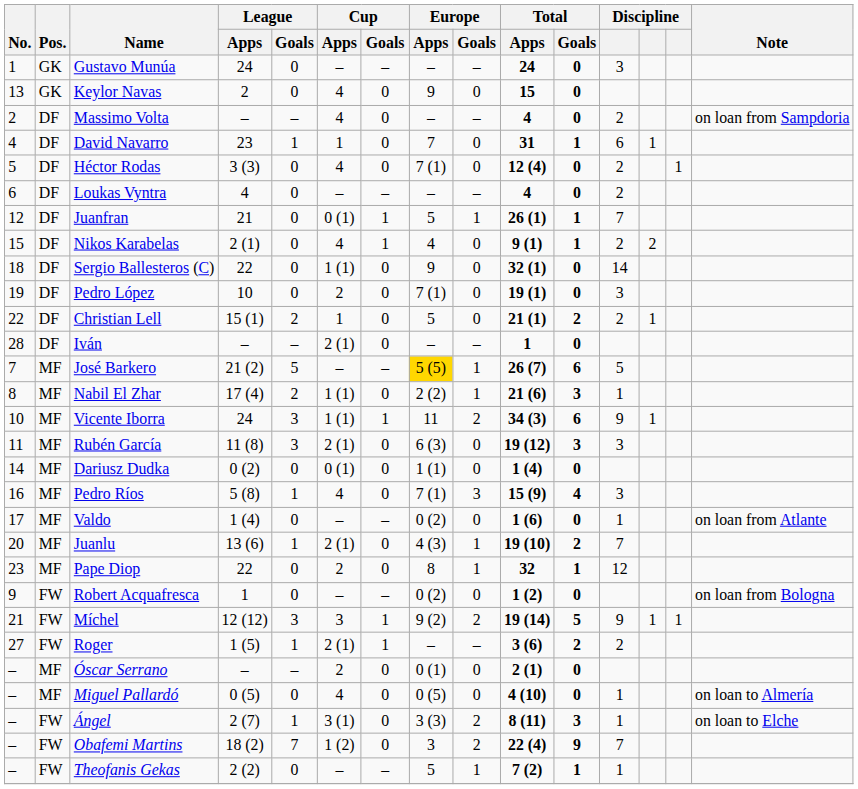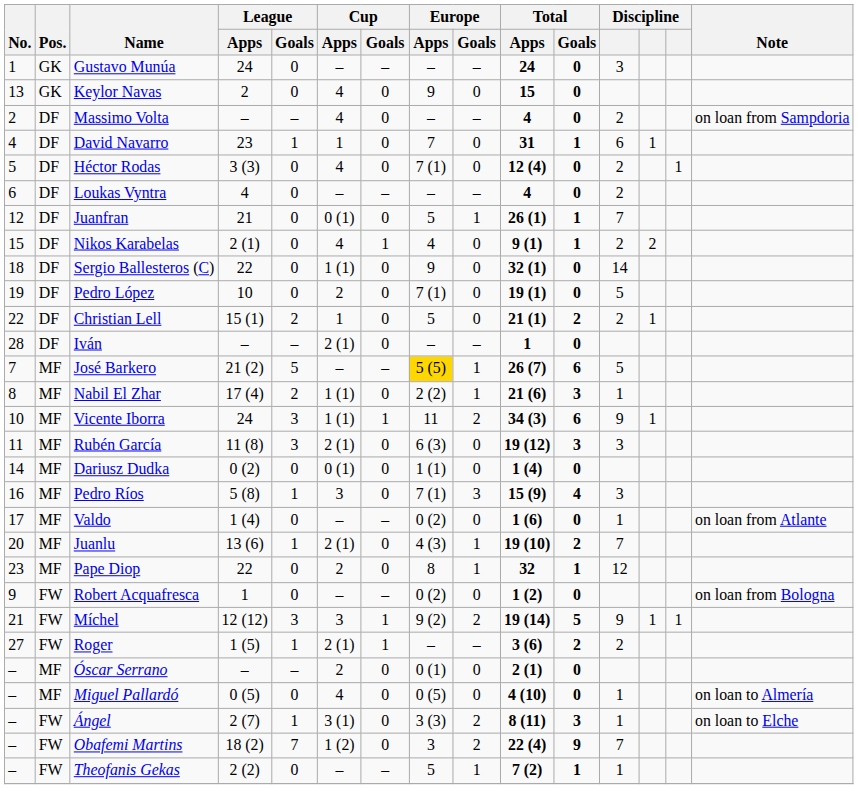 <table class="wikitable" style="text-align:center">
 <tr>
 <th rowspan="2" valign="bottom">No.</th>
 <th rowspan="2" valign="bottom">Pos.</th>
 <th rowspan="2" valign="bottom">Name</th>
 <th colspan="2" width="85">League</th>
 <th colspan="2" width="85">Cup</th>
 <th colspan="2" width="85">Europe</th>
 <th colspan="2" width="85">Total</th>
 <th colspan="3" width="85">Discipline</th>
 <th rowspan="2" valign="bottom">Note</th>
 </tr>
 <tr>
 <th>Apps</th>
 <th>Goals</th>
 <th>Apps</th>
 <th>Goals</th>
 <th>Apps</th>
 <th>Goals</th>
 <th>Apps</th>
 <th>Goals</th>
 <th></th>
 <th></th>
 <th></th>
 </tr>
 <tr>
 <td align="left">1</td>
 <td align="left">GK</td>
 <td align="left"> <a href='#'>Gustavo Munúa</a></td>
 <td>24</td>
 <td>0</td>
 <td>–</td>
 <td>–</td>
 <td>–</td>
 <td>–</td>
 <td><strong>24</strong></td>
 <td><strong>0</strong></td>
 <td>3</td>
 <td></td>
 <td></td>
 <td></td>
 </tr>
 <tr>
 <td align="left">13</td>
 <td align="left">GK</td>
 <td align="left"> <a href='#'>Keylor Navas</a></td>
 <td>2</td>
 <td>0</td>
 <td>4</td>
 <td>0</td>
 <td>9</td>
 <td>0</td>
 <td><strong>15</strong></td>
 <td><strong>0</strong></td>
 <td></td>
 <td></td>
 <td></td>
 <td></td>
 </tr>
 <tr>
 <td align="left">2</td>
 <td align="left">DF</td>
 <td align="left"> <a href='#'>Massimo Volta</a></td>
 <td>–</td>
 <td>–</td>
 <td>4</td>
 <td>0</td>
 <td>–</td>
 <td>–</td>
 <td><strong>4</strong></td>
 <td><strong>0</strong></td>
 <td>2</td>
 <td></td>
 <td></td>
 <td align="left">on loan from  <a href='#'>Sampdoria</a></td>
 </tr>
 <tr>
 <td align="left">4</td>
 <td align="left">DF</td>
 <td align="left"> <a href='#'>David Navarro</a></td>
 <td>23</td>
 <td>1</td>
 <td>1</td>
 <td>0</td>
 <td>7</td>
 <td>0</td>
 <td><strong>31</strong></td>
 <td><strong>1</strong></td>
 <td>6</td>
 <td>1</td>
 <td></td>
 <td></td>
 </tr>
 <tr>
 <td align="left">5</td>
 <td align="left">DF</td>
 <td align="left"> <a href='#'>Héctor Rodas</a></td>
 <td>3 (3)</td>
 <td>0</td>
 <td>4</td>
 <td>0</td>
 <td>7 (1)</td>
 <td>0</td>
 <td><strong>12 (4)</strong></td>
 <td><strong>0</strong></td>
 <td>2</td>
 <td></td>
 <td>1</td>
 <td></td>
 </tr>
 <tr>
 <td align="left">6</td>
 <td align="left">DF</td>
 <td align="left"> <a href='#'>Loukas Vyntra</a></td>
 <td>4</td>
 <td>0</td>
 <td>–</td>
 <td>–</td>
 <td>–</td>
 <td>–</td>
 <td><strong>4</strong></td>
 <td><strong>0</strong></td>
 <td>2</td>
 <td></td>
 <td></td>
 <td></td>
 </tr>
 <tr>
 <td align="left">12</td>
 <td align="left">DF</td>
 <td align="left"> <a href='#'>Juanfran</a></td>
 <td>21</td>
 <td>0</td>
 <td>0 (1)</td>
-<td>1</td>
+<td>0</td>
 <td>5</td>
 <td>1</td>
 <td><strong>26 (1)</strong></td>
 <td><strong>1</strong></td>
 <td>7</td>
 <td></td>
 <td></td>
 <td></td>
 </tr>
 <tr>
 <td align="left">15</td>
 <td align="left">DF</td>
 <td align="left"> <a href='#'>Nikos Karabelas</a></td>
 <td>2 (1)</td>
 <td>0</td>
 <td>4</td>
 <td>1</td>
 <td>4</td>
 <td>0</td>
 <td><strong>9 (1)</strong></td>
 <td><strong>1</strong></td>
 <td>2</td>
 <td>2</td>
 <td></td>
 <td></td>
 </tr>
 <tr>
 <td align="left">18</td>
 <td align="left">DF</td>
 <td align="left"> <a href='#'>Sergio Ballesteros</a> (<a href='#'>C</a>)</td>
 <td>22</td>
 <td>0</td>
 <td>1 (1)</td>
 <td>0</td>
 <td>9</td>
 <td>0</td>
 <td><strong>32 (1)</strong></td>
 <td><strong>0</strong></td>
 <td>14</td>
 <td></td>
 <td></td>
 <td></td>
 </tr>
 <tr>
 <td align="left">19</td>
 <td align="left">DF</td>
 <td align="left"> <a href='#'>Pedro López</a></td>
 <td>10</td>
 <td>0</td>
 <td>2</td>
 <td>0</td>
 <td>7 (1)</td>
 <td>0</td>
 <td><strong>19 (1)</strong></td>
 <td><strong>0</strong></td>
-<td>3</td>
+<td>5</td>
 <td></td>
 <td></td>
 <td></td>
 </tr>
 <tr>
 <td align="left">22</td>
 <td align="left">DF</td>
 <td align="left"> <a href='#'>Christian Lell</a></td>
 <td>15 (1)</td>
 <td>2</td>
 <td>1</td>
 <td>0</td>
 <td>5</td>
 <td>0</td>
 <td><strong>21 (1)</strong></td>
 <td><strong>2</strong></td>
 <td>2</td>
 <td>1</td>
 <td></td>
 <td></td>
 </tr>
 <tr>
 <td align="left">28</td>
 <td align="left">DF</td>
 <td align="left"> <a href='#'>Iván</a></td>
 <td>–</td>
 <td>–</td>
 <td>2 (1)</td>
 <td>0</td>
 <td>–</td>
 <td>–</td>
 <td><strong>1</strong></td>
 <td><strong>0</strong></td>
 <td></td>
 <td></td>
 <td></td>
 <td></td>
 </tr>
 <tr>
 <td align="left">7</td>
 <td align="left">MF</td>
 <td align="left"> <a href='#'>José Barkero</a></td>
 <td>21 (2)</td>
 <td>5</td>
 <td>–</td>
 <td>–</td>
 <td style="background: gold;">5 (5)</td>
 <td>1</td>
 <td><strong>26 (7)</strong></td>
 <td><strong>6</strong></td>
 <td>5</td>
 <td></td>
 <td></td>
 <td></td>
 </tr>
 <tr>
 <td align="left">8</td>
 <td align="left">MF</td>
 <td align="left"> <a href='#'>Nabil El Zhar</a></td>
 <td>17 (4)</td>
 <td>2</td>
 <td>1 (1)</td>
 <td>0</td>
 <td>2 (2)</td>
 <td>1</td>
 <td><strong>21 (6)</strong></td>
 <td><strong>3</strong></td>
 <td>1</td>
 <td></td>
 <td></td>
 <td></td>
 </tr>
 <tr>
 <td align="left">10</td>
 <td align="left">MF</td>
 <td align="left"> <a href='#'>Vicente Iborra</a></td>
 <td>24</td>
 <td>3</td>
 <td>1 (1)</td>
 <td>1</td>
 <td>11</td>
 <td>2</td>
 <td><strong>34 (3)</strong></td>
 <td><strong>6</strong></td>
 <td>9</td>
 <td>1</td>
 <td></td>
 <td></td>
 </tr>
 <tr>
 <td align="left">11</td>
 <td align="left">MF</td>
 <td align="left"> <a href='#'>Rubén García</a></td>
 <td>11 (8)</td>
 <td>3</td>
 <td>2 (1)</td>
 <td>0</td>
 <td>6 (3)</td>
 <td>0</td>
 <td><strong>19 (12)</strong></td>
 <td><strong>3</strong></td>
 <td>3</td>
 <td></td>
 <td></td>
 <td></td>
 </tr>
 <tr>
 <td align="left">14</td>
 <td align="left">MF</td>
 <td align="left"> <a href='#'>Dariusz Dudka</a></td>
 <td>0 (2)</td>
 <td>0</td>
 <td>0 (1)</td>
 <td>0</td>
 <td>1 (1)</td>
 <td>0</td>
 <td><strong>1 (4)</strong></td>
 <td><strong>0</strong></td>
 <td></td>
 <td></td>
 <td></td>
 <td></td>
 </tr>
 <tr>
 <td align="left">16</td>
 <td align="left">MF</td>
 <td align="left"> <a href='#'>Pedro Ríos</a></td>
 <td>5 (8)</td>
 <td>1</td>
-<td>4</td>
+<td>3</td>
 <td>0</td>
 <td>7 (1)</td>
 <td>3</td>
 <td><strong>15 (9)</strong></td>
 <td><strong>4</strong></td>
 <td>3</td>
 <td></td>
 <td></td>
 <td></td>
 </tr>
 <tr>
 <td align="left">17</td>
 <td align="left">MF</td>
 <td align="left"> <a href='#'>Valdo</a></td>
 <td>1 (4)</td>
 <td>0</td>
 <td>–</td>
 <td>–</td>
 <td>0 (2)</td>
 <td>0</td>
 <td><strong>1 (6)</strong></td>
 <td><strong>0</strong></td>
 <td>1</td>
 <td></td>
 <td></td>
 <td align="left">on loan from  <a href='#'>Atlante</a></td>
 </tr>
 <tr>
 <td align="left">20</td>
 <td align="left">MF</td>
 <td align="left"> <a href='#'>Juanlu</a></td>
 <td>13 (6)</td>
 <td>1</td>
 <td>2 (1)</td>
 <td>0</td>
 <td>4 (3)</td>
 <td>1</td>
 <td><strong>19 (10)</strong></td>
 <td><strong>2</strong></td>
 <td>7</td>
 <td></td>
 <td></td>
 <td></td>
 </tr>
 <tr>
 <td align="left">23</td>
 <td align="left">MF</td>
 <td align="left"> <a href='#'>Pape Diop</a></td>
 <td>22</td>
 <td>0</td>
 <td>2</td>
 <td>0</td>
 <td>8</td>
 <td>1</td>
 <td><strong>32</strong></td>
 <td><strong>1</strong></td>
 <td>12</td>
 <td></td>
 <td></td>
 <td></td>
 </tr>
 <tr>
 <td align="left">9</td>
 <td align="left">FW</td>
 <td align="left"> <a href='#'>Robert Acquafresca</a></td>
 <td>1</td>
 <td>0</td>
 <td>–</td>
 <td>–</td>
 <td>0 (2)</td>
 <td>0</td>
 <td><strong>1 (2)</strong></td>
 <td><strong>0</strong></td>
 <td></td>
 <td></td>
 <td></td>
 <td align="left">on loan from  <a href='#'>Bologna</a></td>
 </tr>
 <tr>
 <td align="left">21</td>
 <td align="left">FW</td>
 <td align="left"> <a href='#'>Míchel</a></td>
 <td>12 (12)</td>
 <td>3</td>
 <td>3</td>
 <td>1</td>
 <td>9 (2)</td>
 <td>2</td>
 <td><strong>19 (14)</strong></td>
 <td><strong>5</strong></td>
 <td>9</td>
 <td>1</td>
 <td>1</td>
 <td></td>
 </tr>
 <tr>
 <td align="left">27</td>
 <td align="left">FW</td>
 <td align="left"> <a href='#'>Roger</a></td>
 <td>1 (5)</td>
 <td>1</td>
 <td>2 (1)</td>
 <td>1</td>
 <td>–</td>
 <td>–</td>
 <td><strong>3 (6)</strong></td>
 <td><strong>2</strong></td>
 <td>2</td>
 <td></td>
 <td></td>
 <td></td>
 </tr>
 <tr>
 <td align="left">–</td>
 <td align="left">MF</td>
 <td align="left"> <em><a href='#'>Óscar Serrano</a></em></td>
 <td>–</td>
 <td>–</td>
 <td>2</td>
 <td>0</td>
 <td>0 (1)</td>
 <td>0</td>
 <td><strong>2 (1)</strong></td>
 <td><strong>0</strong></td>
 <td></td>
 <td></td>
 <td></td>
 <td></td>
 </tr>
 <tr>
 <td align="left">–</td>
 <td align="left">MF</td>
 <td align="left"> <em><a href='#'>Miguel Pallardó</a></em></td>
 <td>0 (5)</td>
 <td>0</td>
 <td>4</td>
 <td>0</td>
 <td>0 (5)</td>
 <td>0</td>
 <td><strong>4 (10)</strong></td>
 <td><strong>0</strong></td>
 <td>1</td>
 <td></td>
 <td></td>
 <td align="left">on loan to <a href='#'>Almería</a></td>
 </tr>
 <tr>
 <td align="left">–</td>
 <td align="left">FW</td>
 <td align="left"> <em><a href='#'>Ángel</a></em></td>
 <td>2 (7)</td>
 <td>1</td>
 <td>3 (1)</td>
 <td>0</td>
 <td>3 (3)</td>
 <td>2</td>
 <td><strong>8 (11)</strong></td>
 <td><strong>3</strong></td>
 <td>1</td>
 <td></td>
 <td></td>
 <td align="left">on loan to <a href='#'>Elche</a></td>
 </tr>
 <tr>
 <td align="left">–</td>
 <td align="left">FW</td>
 <td align="left"> <em><a href='#'>Obafemi Martins</a></em></td>
 <td>18 (2)</td>
 <td>7</td>
 <td>1 (2)</td>
 <td>0</td>
 <td>3</td>
 <td>2</td>
 <td><strong>22 (4)</strong></td>
 <td><strong>9</strong></td>
 <td>7</td>
 <td></td>
 <td></td>
 <td></td>
 </tr>
 <tr>
 <td align="left">–</td>
 <td align="left">FW</td>
 <td align="left"> <em><a href='#'>Theofanis Gekas</a></em></td>
 <td>2 (2)</td>
 <td>0</td>
 <td>–</td>
 <td>–</td>
 <td>5</td>
 <td>1</td>
 <td><strong>7 (2)</strong></td>
 <td><strong>1</strong></td>
 <td>1</td>
 <td></td>
 <td></td>
 <td></td>
 </tr>
 <tr>
 </tr>
 </table>
